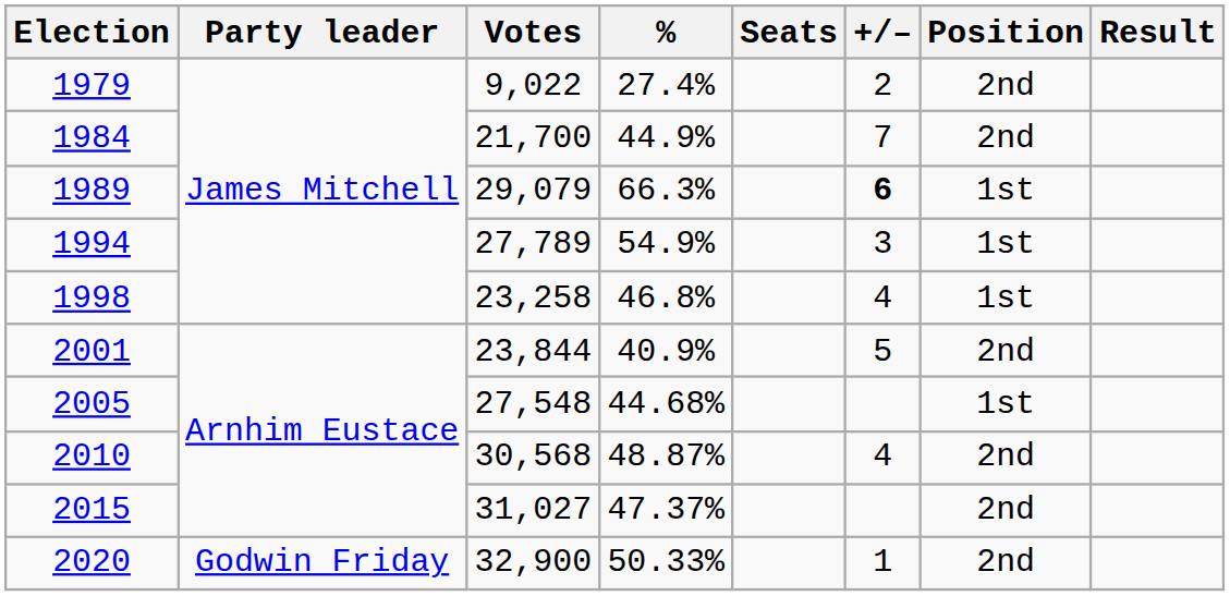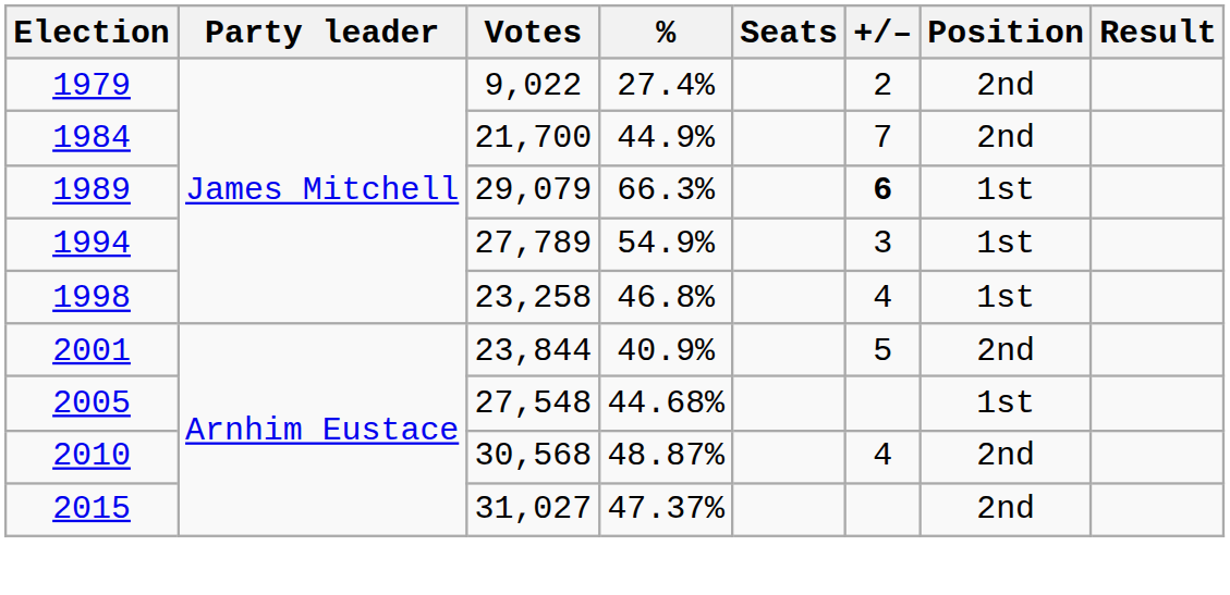 <table class=wikitable style=text-align:center>
 <tr>
 <th>Election</th>
 <th>Party leader</th>
 <th>Votes</th>
 <th><strong>%</strong></th>
 <th>Seats</th>
 <th>+/–</th>
 <th>Position</th>
 <th>Result</th>
 </tr>
 <tr>
 <td><a href='#'>1979</a></td>
 <td rowspan="5"><a href='#'>James Mitchell</a></td>
 <td>9,022</td>
 <td>27.4%</td>
 <td></td>
 <td> 2</td>
 <td> 2nd</td>
 <td></td>
 </tr>
 <tr>
 <td><a href='#'>1984</a></td>
 <td>21,700</td>
 <td>44.9%</td>
 <td></td>
 <td> 7</td>
 <td> 2nd</td>
 <td></td>
 </tr>
 <tr>
 <td><a href='#'>1989</a></td>
 <td>29,079</td>
 <td>66.3%</td>
 <td></td>
 <td><strong> 6</strong></td>
 <td> 1st</td>
 <td></td>
 </tr>
 <tr>
 <td><a href='#'>1994</a></td>
 <td>27,789</td>
 <td>54.9%</td>
 <td></td>
 <td> 3</td>
 <td> 1st</td>
 <td></td>
 </tr>
 <tr>
 <td><a href='#'>1998</a></td>
 <td>23,258</td>
 <td>46.8%</td>
 <td></td>
 <td> 4</td>
 <td> 1st</td>
 <td></td>
 </tr>
 <tr>
 <td><a href='#'>2001</a></td>
 <td rowspan="4"><a href='#'>Arnhim Eustace</a></td>
 <td>23,844</td>
 <td>40.9%</td>
 <td></td>
 <td> 5</td>
 <td> 2nd</td>
 <td></td>
 </tr>
 <tr>
 <td><a href='#'>2005</a></td>
 <td>27,548</td>
 <td>44.68%</td>
 <td></td>
 <td></td>
 <td> 1st</td>
 <td></td>
 </tr>
 <tr>
 <td><a href='#'>2010</a></td>
 <td>30,568</td>
 <td>48.87%</td>
 <td></td>
 <td> 4</td>
 <td> 2nd</td>
 <td></td>
 </tr>
 <tr>
 <td><a href='#'>2015</a></td>
 <td>31,027</td>
 <td>47.37%</td>
 <td></td>
 <td></td>
 <td> 2nd</td>
 <td></td>
 </tr>
-<tr>
-<td><a href='#'>2020</a></td>
-<td><a href='#'>Godwin Friday</a></td>
-<td>32,900</td>
-<td>50.33%</td>
-<td></td>
-<td> 1</td>
-<td> 2nd</td>
-<td></td>
-</tr>
 </table>
